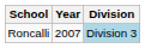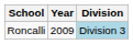 <table class="wikitable">
 <tr>
 <th>School</th>
 <th>Year</th>
 <th>Division</th>
 </tr>
 <tr>
 <td>Roncalli</td>
-<td>2007</td>
+<td>2009</td>
 <td style="background: lightblue;">Division 3</td>
 </tr>
 </table>
